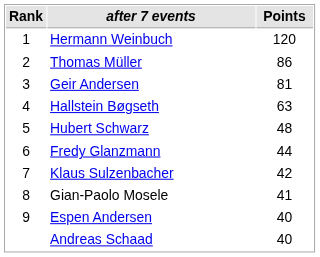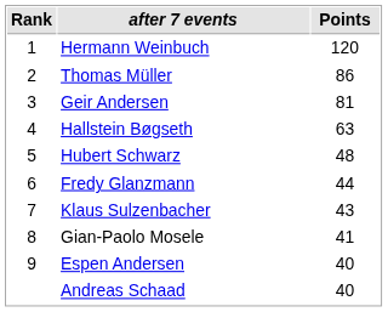 <table cellspacing="1" cellpadding="3" style="border:1px solid #AAAAAA;font-size:86%">
 <tr bgcolor="#E4E4E4">
 <th style="border-bottom:1px solid #AAAAAA" width=10>Rank</th>
 <th style="border-bottom:1px solid #AAAAAA" width=200><em>after 7 events</em></th>
 <th style="border-bottom:1px solid #AAAAAA" width=50>Points</th>
 </tr>
 <tr>
 <td align=center>1</td>
 <td> <a href='#'>Hermann Weinbuch</a></td>
 <td align=center>120</td>
 </tr>
 <tr>
 <td align=center>2</td>
 <td> <a href='#'>Thomas Müller</a></td>
 <td align=center>86</td>
 </tr>
 <tr>
 <td align=center>3</td>
 <td> <a href='#'>Geir Andersen</a></td>
 <td align=center>81</td>
 </tr>
 <tr>
 <td align=center>4</td>
 <td> <a href='#'>Hallstein Bøgseth</a></td>
 <td align=center>63</td>
 </tr>
 <tr>
 <td align=center>5</td>
 <td> <a href='#'>Hubert Schwarz</a></td>
 <td align=center>48</td>
 </tr>
 <tr>
 <td align=center>6</td>
 <td> <a href='#'>Fredy Glanzmann</a></td>
 <td align=center>44</td>
 </tr>
 <tr>
 <td align=center>7</td>
 <td> <a href='#'>Klaus Sulzenbacher</a></td>
-<td align=center>42</td>
+<td align=center>43</td>
 </tr>
 <tr>
 <td align=center>8</td>
 <td> Gian-Paolo Mosele</td>
 <td align=center>41</td>
 </tr>
 <tr>
 <td align=center>9</td>
 <td> <a href='#'>Espen Andersen</a></td>
 <td align=center>40</td>
 </tr>
 <tr>
 <td></td>
 <td> <a href='#'>Andreas Schaad</a></td>
 <td align=center>40</td>
 </tr>
 </table>
